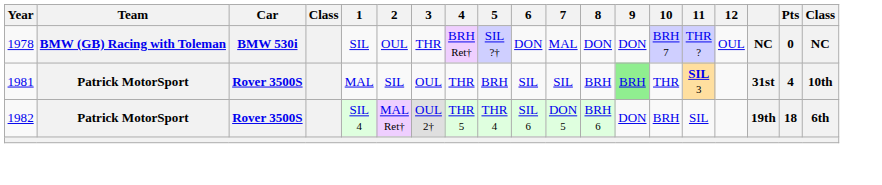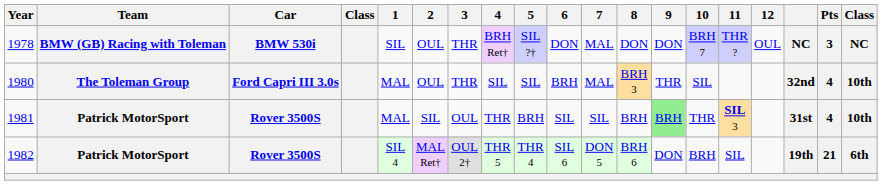 <table class="wikitable" style="text-align:center; font-size:85%">
 <tr>
 <th>Year</th>
 <th>Team</th>
 <th>Car</th>
 <th>Class</th>
 <th>1</th>
 <th>2</th>
 <th>3</th>
 <th>4</th>
 <th>5</th>
 <th>6</th>
 <th>7</th>
 <th>8</th>
 <th>9</th>
 <th>10</th>
 <th>11</th>
 <th>12</th>
 <th></th>
 <th>Pts</th>
 <th>Class</th>
 </tr>
 <tr>
 <td><a href='#'>1978</a></td>
 <th><a href='#'>BMW (GB) Racing with Toleman</a></th>
 <th><a href='#'>BMW 530i</a></th>
 <th><span></span></th>
 <td><a href='#'>SIL</a></td>
 <td><a href='#'>OUL</a></td>
 <td><a href='#'>THR</a></td>
 <td style="background:#EFCFFF;"><a href='#'>BRH</a><br><small>Ret†</small></td>
 <td style="background:#CFCFFF;"><a href='#'>SIL</a><br><small>?†</small></td>
 <td><a href='#'>DON</a></td>
 <td><a href='#'>MAL</a></td>
 <td><a href='#'>DON</a></td>
 <td><a href='#'>DON</a></td>
 <td style="background:#CFCFFF;"><a href='#'>BRH</a><br><small>7</small></td>
 <td style="background:#CFCFFF;"><a href='#'>THR</a><br><small>?</small></td>
 <td><a href='#'>OUL</a></td>
 <th>NC</th>
-<th>0</th>
+<th>3</th>
 <th>NC</th>
+</tr>
+<tr>
+<td><a href='#'>1980</a></td>
+<th><a href='#'>The Toleman Group</a></th>
+<th><a href='#'>Ford Capri III 3.0s</a></th>
+<th><span></span></th>
+<td><a href='#'>MAL</a></td>
+<td><a href='#'>OUL</a></td>
+<td><a href='#'>THR</a></td>
+<td><a href='#'>SIL</a></td>
+<td><a href='#'>SIL</a></td>
+<td><a href='#'>BRH</a></td>
+<td><a href='#'>MAL</a></td>
+<td style="background:#FFDF9F;"><a href='#'>BRH</a><br><small>3</small></td>
+<td><a href='#'>THR</a></td>
+<td><a href='#'>SIL</a></td>
+<td></td>
+<td></td>
+<th>32nd</th>
+<th>4</th>
+<th>10th</th>
 </tr>
 <tr>
 <td><a href='#'>1981</a></td>
 <th>Patrick MotorSport</th>
 <th><a href='#'>Rover 3500S</a></th>
 <th><span></span></th>
 <td><a href='#'>MAL</a></td>
 <td><a href='#'>SIL</a></td>
 <td><a href='#'>OUL</a></td>
 <td><a href='#'>THR</a></td>
 <td><a href='#'>BRH</a></td>
 <td><a href='#'>SIL</a></td>
 <td><a href='#'>SIL</a></td>
 <td><a href='#'>BRH</a></td>
 <td style="background: lightgreen;"><a href='#'>BRH</a></td>
 <td><a href='#'>THR</a></td>
 <td style="background:#FFDF9F;"><strong><a href='#'>SIL</a></strong><br><small>3</small></td>
 <td></td>
 <th>31st</th>
 <th>4</th>
 <th>10th</th>
 </tr>
 <tr>
 <td><a href='#'>1982</a></td>
 <th>Patrick MotorSport</th>
 <th><a href='#'>Rover 3500S</a></th>
 <th><span></span></th>
 <td style="background:#DFFFDF;"><a href='#'>SIL</a><br><small>4</small></td>
 <td style="background:#EFCFFF;"><a href='#'>MAL</a><br><small>Ret†</small></td>
 <td style="background:#DFDFDF;"><a href='#'>OUL</a><br><small>2†</small></td>
 <td style="background:#DFFFDF;"><a href='#'>THR</a><br><small>5</small></td>
 <td style="background:#DFFFDF;"><a href='#'>THR</a><br><small>4</small></td>
 <td style="background:#DFFFDF;"><a href='#'>SIL</a><br><small>6</small></td>
 <td style="background:#DFFFDF;"><a href='#'>DON</a><br><small>5</small></td>
 <td style="background:#DFFFDF;"><a href='#'>BRH</a><br><small>6</small></td>
 <td><a href='#'>DON</a></td>
 <td><a href='#'>BRH</a></td>
 <td><a href='#'>SIL</a></td>
 <td></td>
 <th>19th</th>
-<th>18</th>
+<th>21</th>
 <th>6th</th>
 </tr>
 <tr>
 <th colspan="19"></th>
 </tr>
 </table>
